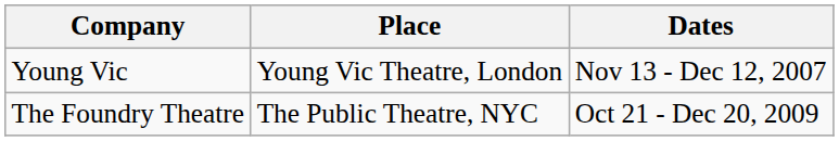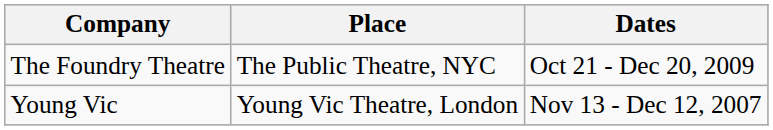 <table class="wikitable">
 <tr>
 <th>Company</th>
 <th>Place</th>
 <th>Dates</th>
 </tr>
 <tr>
+<td>The Foundry Theatre</td>
+<td>The Public Theatre, NYC</td>
+<td>Oct 21 - Dec 20, 2009</td>
+</tr>
+<tr>
 <td>Young Vic</td>
 <td>Young Vic Theatre, London</td>
 <td>Nov 13 - Dec 12, 2007</td>
 </tr>
-<tr>
-<td>The Foundry Theatre</td>
-<td>The Public Theatre, NYC</td>
-<td>Oct 21 - Dec 20, 2009</td>
-</tr>
 </table>
